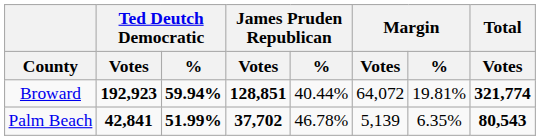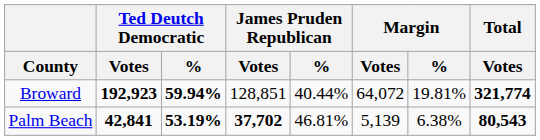 <table class="wikitable sortable" style="text-align:center">
 <tr>
 <th></th>
 <th style="text-align:center;" colspan="2"><a href='#'>Ted Deutch</a><br>Democratic</th>
 <th style="text-align:center;" colspan="2">James Pruden<br>Republican</th>
 <th style="text-align:center;" colspan="2">Margin</th>
 <th style="text-align:center;">Total</th>
 </tr>
 <tr>
 <th align=center>County</th>
 <th style="text-align:center;" data-sort-type="number">Votes</th>
 <th style="text-align:center;" data-sort-type="number">%</th>
 <th style="text-align:center;" data-sort-type="number">Votes</th>
 <th style="text-align:center;" data-sort-type="number">%</th>
 <th style="text-align:center;" data-sort-type="number">Votes</th>
 <th style="text-align:center;" data-sort-type="number">%</th>
 <th style="text-align:center;" data-sort-type="number">Votes</th>
 </tr>
 <tr>
 <td align=center><a href='#'>Broward</a></td>
 <td><strong>192,923</strong></td>
 <td><strong>59.94%</strong></td>
-<td><strong>128,851</strong></td>
+<td>128,851</td>
 <td>40.44%</td>
 <td>64,072</td>
 <td>19.81%</td>
 <td><strong>321,774</strong></td>
 </tr>
 <tr>
 <td align=center><a href='#'>Palm Beach</a></td>
 <td><strong>42,841</strong></td>
-<td><strong>51.99%</strong></td>
+<td><strong>53.19%</strong></td>
 <td><strong>37,702</strong></td>
-<td>46.78%</td>
+<td>46.81%</td>
 <td>5,139</td>
-<td>6.35%</td>
+<td>6.38%</td>
 <td><strong>80,543</strong></td>
 </tr>
 </table>
